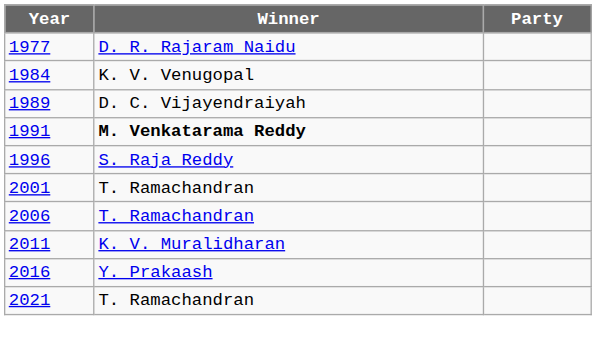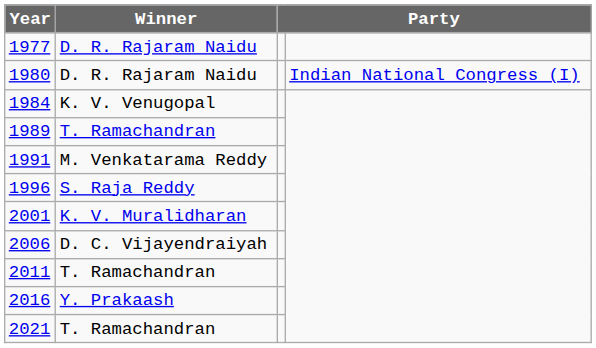 <table class="wikitable" width="50%">
 <tr>
 <th style="background-color:#666666; color:white">Year</th>
 <th style="background-color:#666666; color:white">Winner</th>
 <th style="background-color:#666666; color:white" colspan="2">Party</th>
 </tr>
 <tr>
 <td><a href='#'>1977</a></td>
 <td><a href='#'>D. R. Rajaram Naidu</a></td>
 <td></td>
 </tr>
 <tr>
+<td><a href='#'>1980</a></td>
+<td>D. R. Rajaram Naidu</td>
+<td></td>
+<td><a href='#'>Indian National Congress (I)</a></td>
+</tr>
+<tr>
 <td><a href='#'>1984</a></td>
 <td>K. V. Venugopal</td>
 <td></td>
 </tr>
 <tr>
 <td><a href='#'>1989</a></td>
-<td>D. C. Vijayendraiyah</td>
+<td><a href='#'>T. Ramachandran</a></td>
 <td></td>
 </tr>
 <tr>
 <td><a href='#'>1991</a></td>
-<td><strong>M. Venkatarama Reddy</strong></td>
+<td>M. Venkatarama Reddy</td>
 <td></td>
 </tr>
 <tr>
 <td><a href='#'>1996</a></td>
 <td><a href='#'>S. Raja Reddy</a></td>
 <td></td>
 </tr>
 <tr>
 <td><a href='#'>2001</a></td>
-<td>T. Ramachandran</td>
+<td><a href='#'>K. V. Muralidharan</a></td>
 <td></td>
 </tr>
 <tr>
 <td><a href='#'>2006</a></td>
-<td><a href='#'>T. Ramachandran</a></td>
+<td>D. C. Vijayendraiyah</td>
 <td></td>
 </tr>
 <tr>
 <td><a href='#'>2011</a></td>
-<td><a href='#'>K. V. Muralidharan</a></td>
+<td>T. Ramachandran</td>
 <td></td>
 </tr>
 <tr>
 <td><a href='#'>2016</a></td>
 <td><a href='#'>Y. Prakaash</a></td>
 <td></td>
 </tr>
 <tr>
 <td><a href='#'>2021</a></td>
 <td>T. Ramachandran</td>
 <td></td>
 </tr>
 </table>
